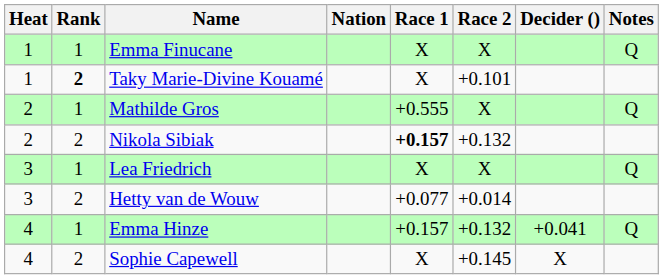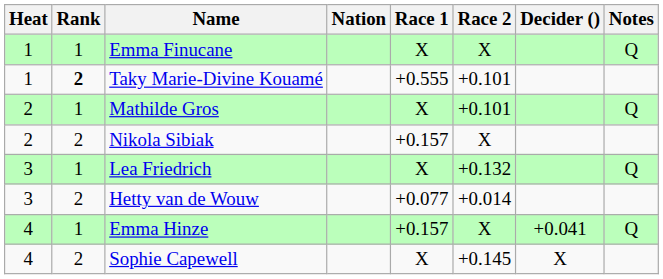 <table class="wikitable sortable" style="text-align:center">
 <tr>
 <th>Heat</th>
 <th>Rank</th>
 <th>Name</th>
 <th>Nation</th>
 <th>Race 1</th>
 <th>Race 2</th>
 <th>Decider ()</th>
 <th>Notes</th>
 </tr>
 <tr bgcolor=bbffbb>
 <td>1</td>
 <td>1</td>
 <td align=left><a href='#'>Emma Finucane</a></td>
 <td align=left></td>
 <td>X</td>
 <td>X</td>
 <td></td>
 <td>Q</td>
 </tr>
 <tr>
 <td>1</td>
 <td><strong>2</strong></td>
 <td align=left><a href='#'>Taky Marie-Divine Kouamé</a></td>
 <td align=left></td>
-<td>X</td>
+<td>+0.555</td>
 <td>+0.101</td>
 <td></td>
 <td></td>
 </tr>
 <tr bgcolor=bbffbb>
 <td>2</td>
 <td>1</td>
 <td align=left><a href='#'>Mathilde Gros</a></td>
 <td align=left></td>
-<td>+0.555</td>
 <td>X</td>
+<td>+0.101</td>
 <td></td>
 <td>Q</td>
 </tr>
 <tr>
 <td>2</td>
 <td>2</td>
 <td align=left><a href='#'>Nikola Sibiak</a></td>
 <td align=left></td>
-<td><strong>+0.157</strong></td>
-<td>+0.132</td>
+<td>+0.157</td>
+<td>X</td>
 <td></td>
 <td></td>
 </tr>
 <tr bgcolor=bbffbb>
 <td>3</td>
 <td>1</td>
 <td align=left><a href='#'>Lea Friedrich</a></td>
 <td align=left></td>
 <td>X</td>
-<td>X</td>
+<td>+0.132</td>
 <td></td>
 <td>Q</td>
 </tr>
 <tr>
 <td>3</td>
 <td>2</td>
 <td align=left><a href='#'>Hetty van de Wouw</a></td>
 <td align=left></td>
 <td>+0.077</td>
 <td>+0.014</td>
 <td></td>
 <td></td>
 </tr>
 <tr bgcolor=bbffbb>
 <td>4</td>
 <td>1</td>
 <td align=left><a href='#'>Emma Hinze</a></td>
 <td align=left></td>
 <td>+0.157</td>
-<td>+0.132</td>
+<td>X</td>
 <td>+0.041</td>
 <td>Q</td>
 </tr>
 <tr>
 <td>4</td>
 <td>2</td>
 <td align=left><a href='#'>Sophie Capewell</a></td>
 <td align=left></td>
 <td>X</td>
 <td>+0.145</td>
 <td>X</td>
 <td></td>
 </tr>
 </table>
